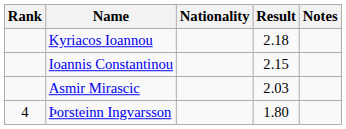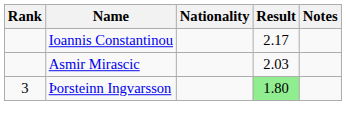 <table class="wikitable sortable" style="text-align:center; font-size:95%">
 <tr>
 <th>Rank</th>
 <th>Name</th>
 <th>Nationality</th>
 <th>Result</th>
 <th>Notes</th>
 </tr>
 <tr>
 <td></td>
-<td align=left><a href='#'>Kyriacos Ioannou</a></td>
-<td align=left></td>
-<td>2.18</td>
-<td></td>
-</tr>
-<tr>
-<td></td>
 <td align=left><a href='#'>Ioannis Constantinou</a></td>
 <td align=left></td>
-<td>2.15</td>
+<td>2.17</td>
 <td></td>
 </tr>
 <tr>
 <td></td>
 <td align=left><a href='#'>Asmir Mirascic</a></td>
 <td align=left></td>
 <td>2.03</td>
 <td></td>
 </tr>
 <tr>
-<td>4</td>
+<td>3</td>
 <td align=left><a href='#'>Þorsteinn Ingvarsson</a></td>
 <td align=left></td>
-<td>1.80</td>
+<td style="background: lightgreen;">1.80</td>
 <td></td>
 </tr>
 </table>
